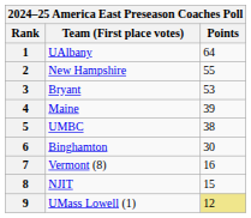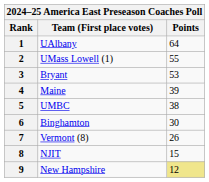 <table class="wikitable">
 <tr>
 <th colspan="3">2024–25 America East Preseason Coaches Poll</th>
 </tr>
 <tr>
 <th>Rank</th>
 <th>Team (First place votes)</th>
 <th>Points</th>
 </tr>
 <tr>
 <th>1</th>
 <td><a href='#'>UAlbany</a></td>
 <td>64</td>
 </tr>
 <tr>
 <th>2</th>
-<td><a href='#'>New Hampshire</a></td>
+<td><a href='#'>UMass Lowell</a> (1)</td>
 <td>55</td>
 </tr>
 <tr>
 <th>3</th>
 <td><a href='#'>Bryant</a></td>
 <td>53</td>
 </tr>
 <tr>
 <th>4</th>
 <td><a href='#'>Maine</a></td>
 <td>39</td>
 </tr>
 <tr>
 <th>5</th>
 <td><a href='#'>UMBC</a></td>
 <td>38</td>
 </tr>
 <tr>
 <th>6</th>
 <td><a href='#'>Binghamton</a></td>
 <td>30</td>
 </tr>
 <tr>
 <th>7</th>
 <td><a href='#'>Vermont</a> (8)</td>
-<td>16</td>
+<td>26</td>
 </tr>
 <tr>
 <th>8</th>
 <td><a href='#'>NJIT</a></td>
 <td>15</td>
 </tr>
 <tr>
 <th>9</th>
-<td><a href='#'>UMass Lowell</a> (1)</td>
+<td><a href='#'>New Hampshire</a></td>
 <td style="background: khaki;">12</td>
 </tr>
 </table>
